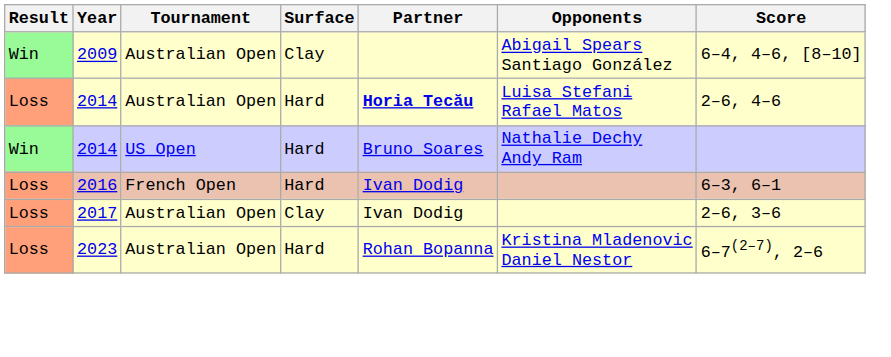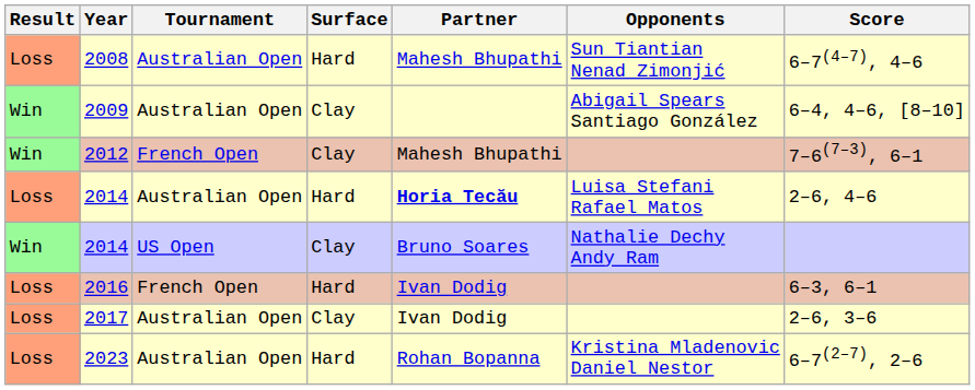 <table class="sortable wikitable">
 <tr style="background: #eee;">
 <th>Result</th>
 <th>Year</th>
 <th>Tournament</th>
 <th>Surface</th>
 <th>Partner</th>
 <th>Opponents</th>
 <th>Score</th>
 </tr>
 <tr bgcolor=FFFFCC>
+<td bgcolor="FFA07A">Loss</td>
+<td><a href='#'>2008</a></td>
+<td><a href='#'>Australian Open</a></td>
+<td>Hard</td>
+<td> <a href='#'>Mahesh Bhupathi</a></td>
+<td> <a href='#'>Sun Tiantian</a> <br>  <a href='#'>Nenad Zimonjić</a></td>
+<td>6–7<sup>(4–7)</sup>, 4–6</td>
+</tr>
+<tr bgcolor=FFFFCC>
 <td bgcolor="98FB98">Win</td>
 <td><a href='#'>2009</a></td>
 <td>Australian Open</td>
 <td>Clay</td>
 <td></td>
 <td> <a href='#'>Abigail Spears</a> <br>  Santiago González</td>
 <td>6–4, 4–6, [8–10]</td>
+</tr>
+<tr bgcolor=#EBC2AF>
+<td bgcolor="98FB98">Win</td>
+<td><a href='#'>2012</a></td>
+<td><a href='#'>French Open</a></td>
+<td>Clay</td>
+<td> Mahesh Bhupathi</td>
+<td></td>
+<td>7–6<sup>(7–3)</sup>, 6–1</td>
 </tr>
 <tr bgcolor=FFFFCC>
 <td bgcolor="FFA07A">Loss</td>
 <td><a href='#'>2014</a></td>
 <td>Australian Open</td>
 <td>Hard</td>
 <td><strong> <a href='#'>Horia Tecău</a></strong></td>
 <td> <a href='#'>Luisa Stefani</a> <br>  <a href='#'>Rafael Matos</a></td>
 <td>2–6, 4–6</td>
 </tr>
 <tr bgcolor=CCCCFF>
 <td bgcolor="98FB98">Win</td>
 <td><a href='#'>2014</a></td>
 <td><a href='#'>US Open</a></td>
-<td>Hard</td>
+<td>Clay</td>
 <td> <a href='#'>Bruno Soares</a></td>
 <td> <a href='#'>Nathalie Dechy</a> <br>  <a href='#'>Andy Ram</a></td>
 <td></td>
 </tr>
 <tr bgcolor=#EBC2AF>
 <td bgcolor="FFA07A">Loss</td>
 <td><a href='#'>2016</a></td>
 <td>French Open</td>
 <td>Hard</td>
 <td> <a href='#'>Ivan Dodig</a></td>
 <td></td>
 <td>6–3, 6–1</td>
 </tr>
 <tr bgcolor=FFFFCC>
 <td bgcolor="FFA07A">Loss</td>
 <td><a href='#'>2017</a></td>
 <td>Australian Open</td>
 <td>Clay</td>
 <td> Ivan Dodig</td>
 <td></td>
 <td>2–6, 3–6</td>
 </tr>
 <tr bgcolor=FFFFCC>
 <td bgcolor=FFA07A>Loss</td>
 <td><a href='#'>2023</a></td>
 <td>Australian Open</td>
 <td>Hard</td>
 <td> <a href='#'>Rohan Bopanna</a></td>
 <td> <a href='#'>Kristina Mladenovic</a> <br>  <a href='#'>Daniel Nestor</a></td>
 <td>6–7<sup>(2–7)</sup>, 2–6</td>
 </tr>
 </table>
